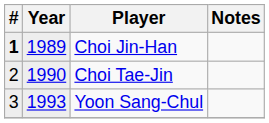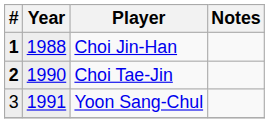 <table class="wikitable">
 <tr>
 <th>#</th>
 <th>Year</th>
 <th>Player</th>
 <th>Notes</th>
 </tr>
 <tr>
 <td style="background:#eeeeee"><strong>1</strong></td>
-<td style="background:#eeeeee"><a href='#'>1989</a></td>
+<td style="background:#eeeeee"><a href='#'>1988</a></td>
 <td> <a href='#'>Choi Jin-Han</a></td>
 <td></td>
 </tr>
 <tr>
-<td style="background:#eeeeee">2</td>
+<td style="background:#eeeeee"><strong>2</strong></td>
 <td style="background:#eeeeee"><a href='#'>1990</a></td>
 <td> <a href='#'>Choi Tae-Jin</a></td>
 <td></td>
 </tr>
 <tr>
 <td style="background:#eeeeee">3</td>
-<td style="background:#eeeeee"><a href='#'>1993</a></td>
+<td style="background:#eeeeee"><a href='#'>1991</a></td>
 <td> <a href='#'>Yoon Sang-Chul</a></td>
 <td></td>
 </tr>
 <tr>
 </tr>
 </table>
